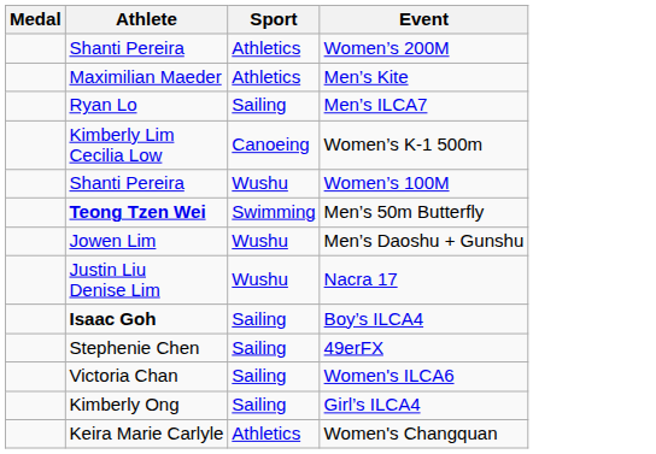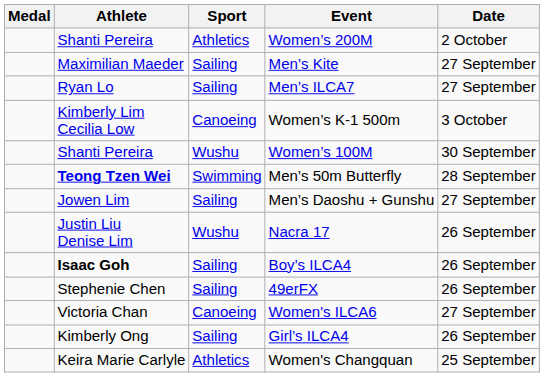 <table class="wikitable sortable">
 <tr>
 <th>Medal</th>
 <th>Athlete</th>
 <th>Sport</th>
 <th>Event</th>
+<th>Date</th>
 </tr>
 <tr>
 <td></td>
 <td><a href='#'>Shanti Pereira</a></td>
 <td><a href='#'> Athletics</a></td>
 <td><a href='#'> Women’s 200M</a></td>
+<td>2 October</td>
 </tr>
 <tr>
 <td></td>
 <td><a href='#'>Maximilian Maeder</a></td>
-<td><a href='#'> Athletics</a></td>
+<td><a href='#'> Sailing</a></td>
 <td><a href='#'> Men’s Kite</a></td>
+<td>27 September</td>
 </tr>
 <tr>
 <td></td>
 <td><a href='#'>Ryan Lo</a></td>
 <td><a href='#'> Sailing</a></td>
 <td><a href='#'> Men’s ILCA7</a></td>
+<td>27 September</td>
 </tr>
 <tr>
 <td></td>
 <td><a href='#'>Kimberly Lim</a><br><a href='#'>Cecilia Low</a></td>
 <td><a href='#'> Canoeing</a></td>
 <td>Women’s K-1 500m</td>
+<td>3 October</td>
 </tr>
 <tr>
 <td></td>
 <td><a href='#'>Shanti Pereira</a></td>
 <td><a href='#'> Wushu</a></td>
 <td><a href='#'> Women’s 100M</a></td>
+<td>30 September</td>
 </tr>
 <tr>
 <td></td>
 <td><strong><a href='#'>Teong Tzen Wei</a></strong></td>
 <td><a href='#'> Swimming</a></td>
 <td>Men’s 50m Butterfly</td>
+<td>28 September</td>
 </tr>
 <tr>
 <td></td>
 <td><a href='#'>Jowen Lim</a></td>
-<td><a href='#'> Wushu</a></td>
+<td><a href='#'> Sailing</a></td>
 <td>Men’s Daoshu + Gunshu</td>
+<td>27 September</td>
 </tr>
 <tr>
 <td></td>
 <td><a href='#'>Justin Liu</a> <br> <a href='#'>Denise Lim</a></td>
 <td><a href='#'> Wushu</a></td>
 <td><a href='#'> Nacra 17</a></td>
+<td>26 September</td>
 </tr>
 <tr>
 <td></td>
 <td><strong>Isaac Goh</strong></td>
 <td><a href='#'> Sailing</a></td>
 <td><a href='#'> Boy’s ILCA4</a></td>
+<td>26 September</td>
 </tr>
 <tr>
 <td></td>
 <td>Stephenie Chen</td>
 <td><a href='#'> Sailing</a></td>
 <td><a href='#'> 49erFX</a></td>
+<td>26 September</td>
 </tr>
 <tr>
 <td></td>
 <td>Victoria Chan</td>
-<td><a href='#'> Sailing</a></td>
+<td><a href='#'> Canoeing</a></td>
 <td><a href='#'> Women's ILCA6</a></td>
+<td>27 September</td>
 </tr>
 <tr>
 <td></td>
 <td>Kimberly Ong</td>
 <td><a href='#'> Sailing</a></td>
 <td><a href='#'> Girl’s ILCA4</a></td>
+<td>26 September</td>
 </tr>
 <tr>
 <td></td>
 <td>Keira Marie Carlyle</td>
 <td><a href='#'> Athletics</a></td>
 <td>Women's Changquan</td>
+<td>25 September</td>
 </tr>
 </table>
